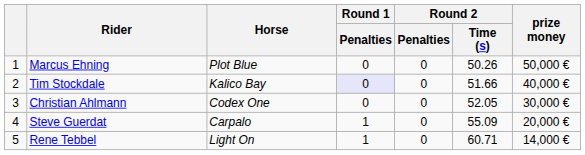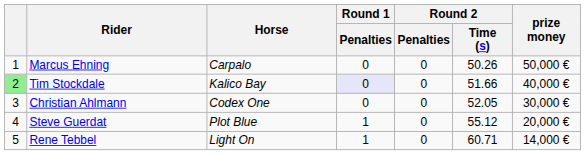 <table class="wikitable" style="font-size: 90%">
 <tr>
 <th rowspan=2 width=20></th>
 <th rowspan=2 width=210>Rider</th>
 <th rowspan=2 width=150>Horse</th>
 <th>Round 1</th>
 <th colspan=2>Round 2</th>
 <th rowspan=2 width=75>prize<br>money</th>
 </tr>
 <tr>
 <th width=50>Penalties</th>
 <th width=60>Penalties</th>
 <th width=65>Time<br>(<a href='#'>s</a>)</th>
 </tr>
 <tr>
 <td align=center>1</td>
 <td> <a href='#'>Marcus Ehning</a></td>
-<td><em>Plot Blue</em></td>
+<td><em>Carpalo</em></td>
 <td align=center>0</td>
 <td align=center>0</td>
 <td align=center>50.26</td>
 <td align=center>50,000 €</td>
 </tr>
 <tr>
-<td align=center>2</td>
+<td align=center style="background: lightgreen;">2</td>
 <td> <a href='#'>Tim Stockdale</a></td>
 <td><em>Kalico Bay</em></td>
 <td align=center style="background: lavender;">0</td>
 <td align=center>0</td>
 <td align=center>51.66</td>
 <td align=center>40,000 €</td>
 </tr>
 <tr>
 <td align=center>3</td>
 <td> <a href='#'>Christian Ahlmann</a></td>
 <td><em>Codex One</em></td>
 <td align=center>0</td>
 <td align=center>0</td>
 <td align=center>52.05</td>
 <td align=center>30,000 €</td>
 </tr>
 <tr>
 <td align=center>4</td>
 <td> <a href='#'>Steve Guerdat</a></td>
-<td><em>Carpalo</em></td>
+<td><em>Plot Blue</em></td>
 <td align=center>1</td>
 <td align=center>0</td>
-<td align=center>55.09</td>
+<td align=center>55.12</td>
 <td align=center>20,000 €</td>
 </tr>
 <tr>
 <td align=center>5</td>
 <td> <a href='#'>Rene Tebbel</a></td>
 <td><em>Light On</em></td>
 <td align=center>1</td>
 <td align=center>0</td>
 <td align=center>60.71</td>
 <td align=center>14,000 €</td>
 </tr>
 </table>
